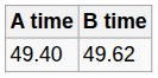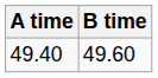 <table class="wikitable" border="1" align="upright">
 <tr>
 <th>A time</th>
 <th>B time</th>
 </tr>
 <tr>
 <td>49.40</td>
-<td>49.62</td>
+<td>49.60</td>
 </tr>
 </table>
